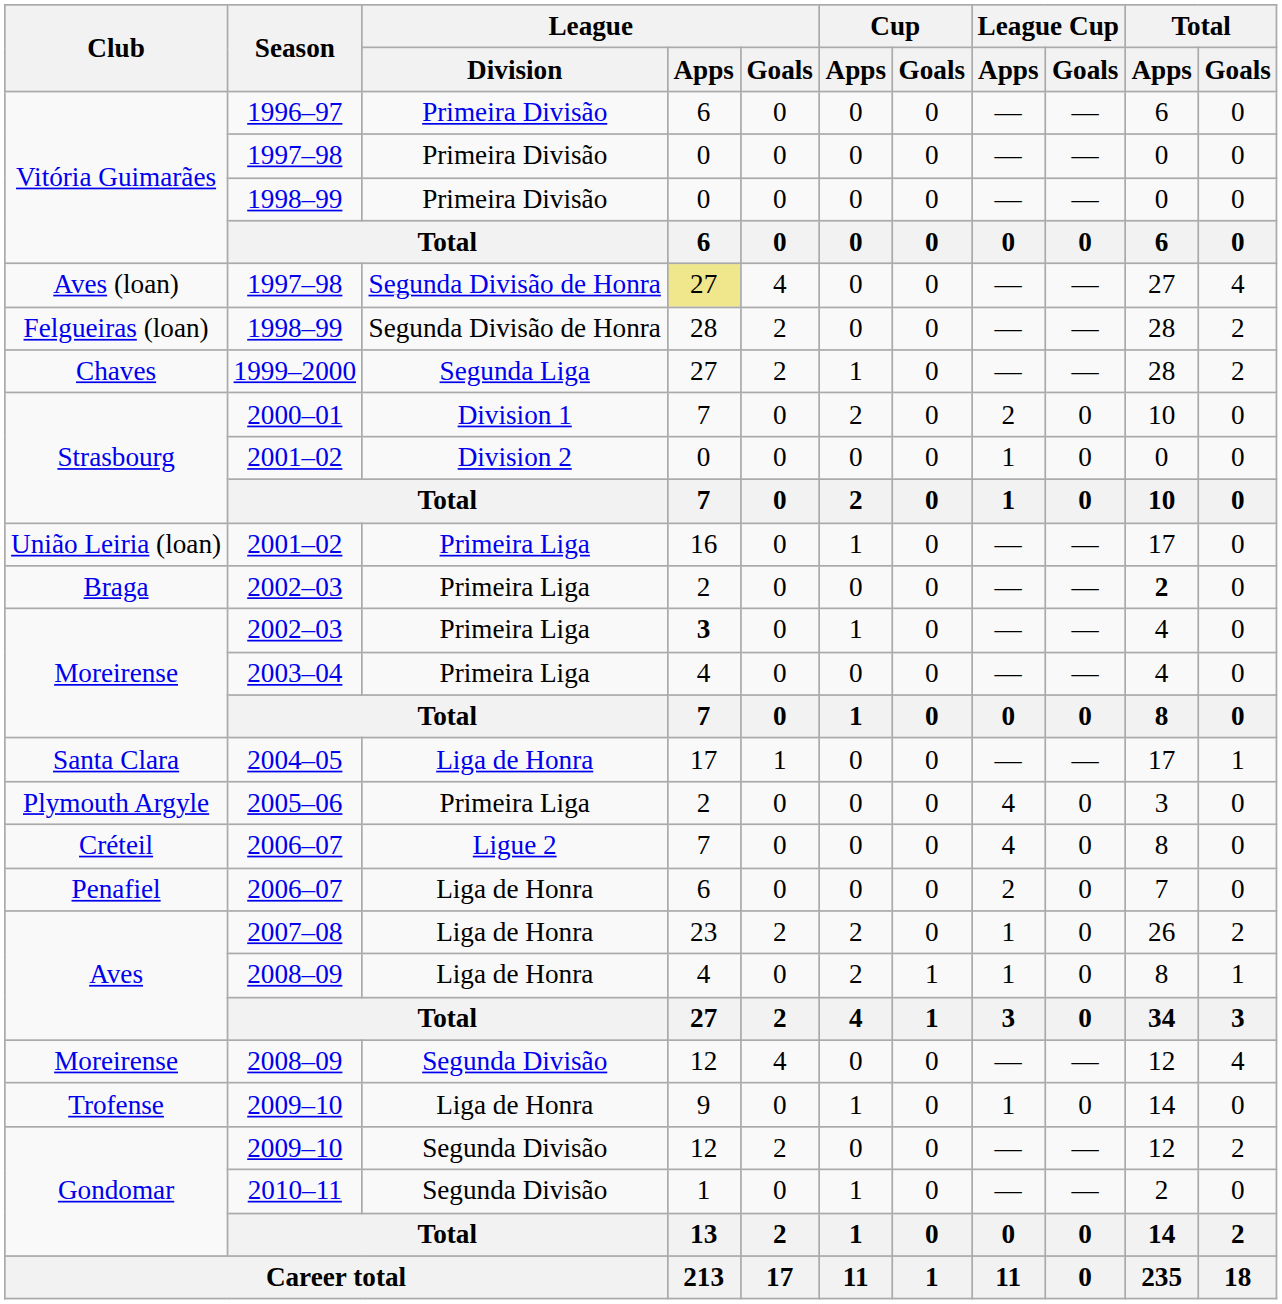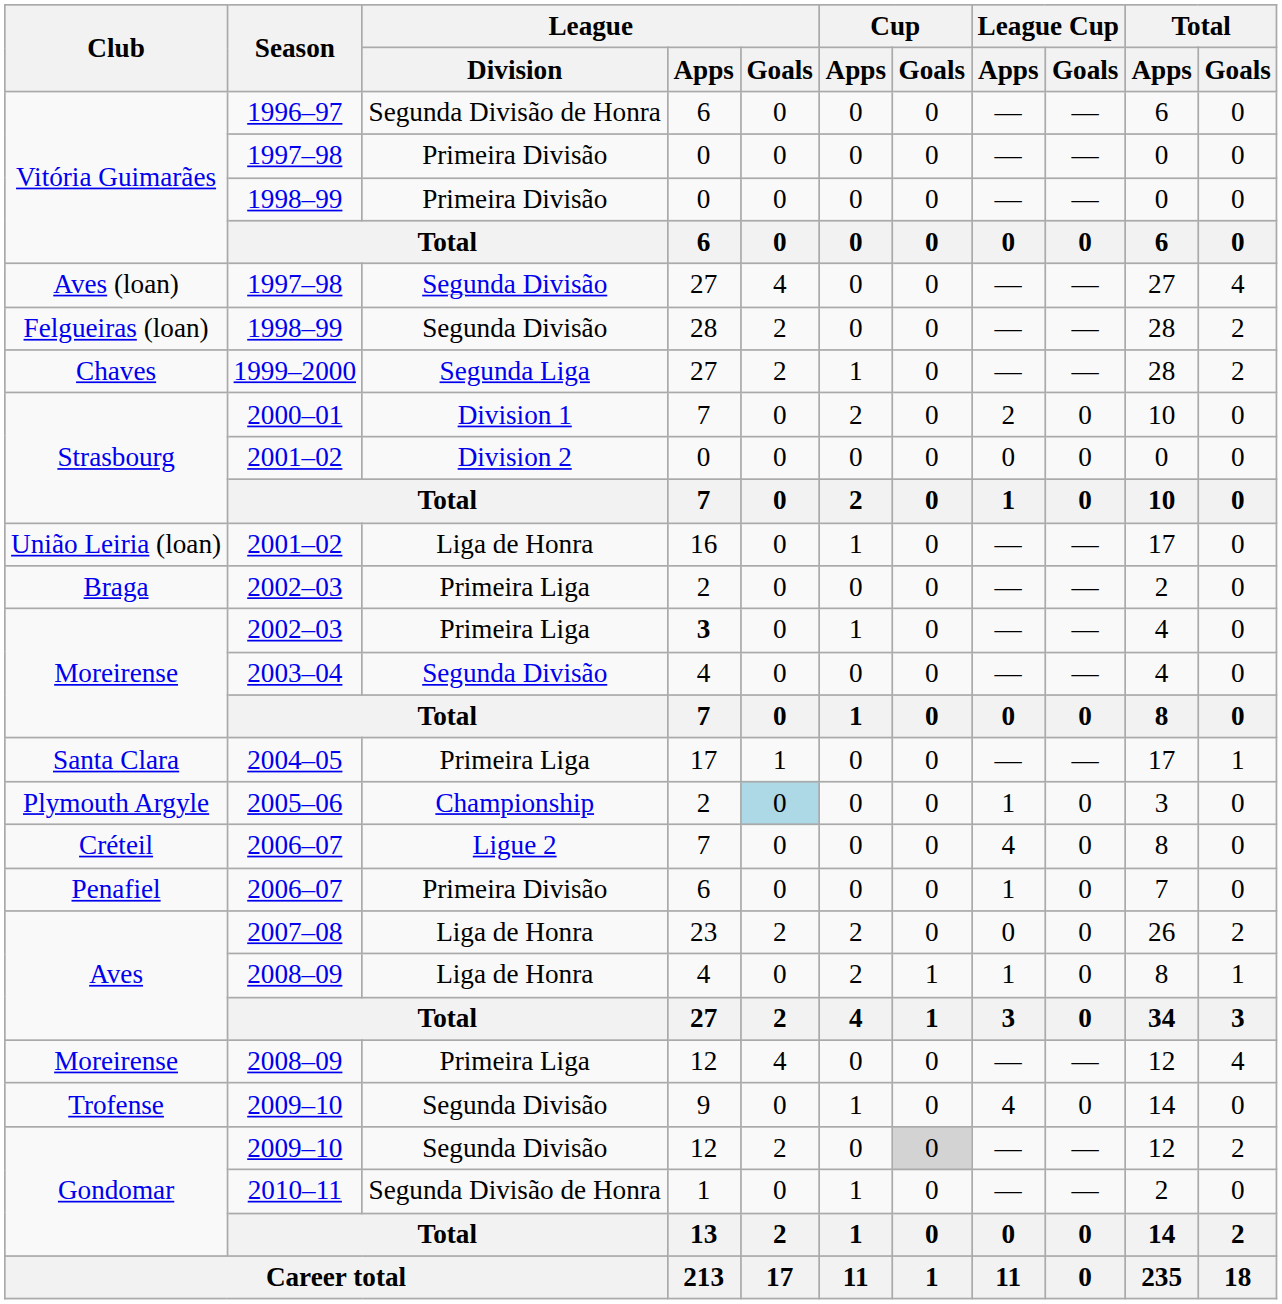 <table class="wikitable plainrowheaders" style="text-align: center">
 <tr>
 <th rowspan="2">Club</th>
 <th rowspan="2">Season</th>
 <th colspan="3">League</th>
 <th colspan="2">Cup</th>
 <th colspan="2">League Cup</th>
 <th colspan="2">Total</th>
 </tr>
 <tr>
 <th>Division</th>
 <th>Apps</th>
 <th>Goals</th>
 <th>Apps</th>
 <th>Goals</th>
 <th>Apps</th>
 <th>Goals</th>
 <th>Apps</th>
 <th>Goals</th>
 </tr>
 <tr>
 <td rowspan="4"><a href='#'>Vitória Guimarães</a></td>
 <td><a href='#'>1996–97</a></td>
-<td><a href='#'>Primeira Divisão</a></td>
+<td>Segunda Divisão de Honra</td>
 <td>6</td>
 <td>0</td>
 <td>0</td>
 <td>0</td>
 <td>—</td>
 <td>—</td>
 <td>6</td>
 <td>0</td>
 </tr>
 <tr>
 <td><a href='#'>1997–98</a></td>
 <td>Primeira Divisão</td>
 <td>0</td>
 <td>0</td>
 <td>0</td>
 <td>0</td>
 <td>—</td>
 <td>—</td>
 <td>0</td>
 <td>0</td>
 </tr>
 <tr>
 <td><a href='#'>1998–99</a></td>
 <td>Primeira Divisão</td>
 <td>0</td>
 <td>0</td>
 <td>0</td>
 <td>0</td>
 <td>—</td>
 <td>—</td>
 <td>0</td>
 <td>0</td>
 </tr>
 <tr>
 <th colspan="2">Total</th>
 <th>6</th>
 <th>0</th>
 <th>0</th>
 <th>0</th>
 <th>0</th>
 <th>0</th>
 <th>6</th>
 <th>0</th>
 </tr>
 <tr>
 <td><a href='#'>Aves</a> (loan)</td>
 <td><a href='#'>1997–98</a></td>
-<td><a href='#'>Segunda Divisão de Honra</a></td>
-<td style="background: khaki;">27</td>
+<td><a href='#'>Segunda Divisão</a></td>
+<td>27</td>
 <td>4</td>
 <td>0</td>
 <td>0</td>
 <td>—</td>
 <td>—</td>
 <td>27</td>
 <td>4</td>
 </tr>
 <tr>
 <td><a href='#'>Felgueiras</a> (loan)</td>
 <td><a href='#'>1998–99</a></td>
-<td>Segunda Divisão de Honra</td>
+<td>Segunda Divisão</td>
 <td>28</td>
 <td>2</td>
 <td>0</td>
 <td>0</td>
 <td>—</td>
 <td>—</td>
 <td>28</td>
 <td>2</td>
 </tr>
 <tr>
 <td><a href='#'>Chaves</a></td>
 <td><a href='#'>1999–2000</a></td>
 <td><a href='#'>Segunda Liga</a></td>
 <td>27</td>
 <td>2</td>
 <td>1</td>
 <td>0</td>
 <td>—</td>
 <td>—</td>
 <td>28</td>
 <td>2</td>
 </tr>
 <tr>
 <td rowspan="3"><a href='#'>Strasbourg</a></td>
 <td><a href='#'>2000–01</a></td>
 <td><a href='#'>Division 1</a></td>
 <td>7</td>
 <td>0</td>
 <td>2</td>
 <td>0</td>
 <td>2</td>
 <td>0</td>
 <td>10</td>
 <td>0</td>
 </tr>
 <tr>
 <td><a href='#'>2001–02</a></td>
 <td><a href='#'>Division 2</a></td>
 <td>0</td>
 <td>0</td>
 <td>0</td>
 <td>0</td>
-<td>1</td>
+<td>0</td>
 <td>0</td>
 <td>0</td>
 <td>0</td>
 </tr>
 <tr>
 <th colspan="2">Total</th>
 <th>7</th>
 <th>0</th>
 <th>2</th>
 <th>0</th>
 <th>1</th>
 <th>0</th>
 <th>10</th>
 <th>0</th>
 </tr>
 <tr>
 <td><a href='#'>União Leiria</a> (loan)</td>
 <td><a href='#'>2001–02</a></td>
-<td><a href='#'>Primeira Liga</a></td>
+<td>Liga de Honra</td>
 <td>16</td>
 <td>0</td>
 <td>1</td>
 <td>0</td>
 <td>—</td>
 <td>—</td>
 <td>17</td>
 <td>0</td>
 </tr>
 <tr>
 <td><a href='#'>Braga</a></td>
 <td><a href='#'>2002–03</a></td>
 <td>Primeira Liga</td>
 <td>2</td>
 <td>0</td>
 <td>0</td>
 <td>0</td>
 <td>—</td>
 <td>—</td>
-<td><strong>2</strong></td>
+<td>2</td>
 <td>0</td>
 </tr>
 <tr>
 <td rowspan="3"><a href='#'>Moreirense</a></td>
 <td><a href='#'>2002–03</a></td>
 <td>Primeira Liga</td>
 <td><strong>3</strong></td>
 <td>0</td>
 <td>1</td>
 <td>0</td>
 <td>—</td>
 <td>—</td>
 <td>4</td>
 <td>0</td>
 </tr>
 <tr>
 <td><a href='#'>2003–04</a></td>
-<td>Primeira Liga</td>
+<td><a href='#'>Segunda Divisão</a></td>
 <td>4</td>
 <td>0</td>
 <td>0</td>
 <td>0</td>
 <td>—</td>
 <td>—</td>
 <td>4</td>
 <td>0</td>
 </tr>
 <tr>
 <th colspan="2">Total</th>
 <th>7</th>
 <th>0</th>
 <th>1</th>
 <th>0</th>
 <th>0</th>
 <th>0</th>
 <th>8</th>
 <th>0</th>
 </tr>
 <tr>
 <td><a href='#'>Santa Clara</a></td>
 <td><a href='#'>2004–05</a></td>
-<td><a href='#'>Liga de Honra</a></td>
+<td>Primeira Liga</td>
 <td>17</td>
 <td>1</td>
 <td>0</td>
 <td>0</td>
 <td>—</td>
 <td>—</td>
 <td>17</td>
 <td>1</td>
 </tr>
 <tr>
 <td><a href='#'>Plymouth Argyle</a></td>
 <td><a href='#'>2005–06</a></td>
-<td>Primeira Liga</td>
+<td><a href='#'>Championship</a></td>
 <td>2</td>
+<td style="background: lightblue;">0</td>
 <td>0</td>
 <td>0</td>
-<td>0</td>
-<td>4</td>
+<td>1</td>
 <td>0</td>
 <td>3</td>
 <td>0</td>
 </tr>
 <tr>
 <td><a href='#'>Créteil</a></td>
 <td><a href='#'>2006–07</a></td>
 <td><a href='#'>Ligue 2</a></td>
 <td>7</td>
 <td>0</td>
 <td>0</td>
 <td>0</td>
 <td>4</td>
 <td>0</td>
 <td>8</td>
 <td>0</td>
 </tr>
 <tr>
 <td><a href='#'>Penafiel</a></td>
 <td><a href='#'>2006–07</a></td>
-<td>Liga de Honra</td>
+<td>Primeira Divisão</td>
 <td>6</td>
 <td>0</td>
 <td>0</td>
 <td>0</td>
-<td>2</td>
+<td>1</td>
 <td>0</td>
 <td>7</td>
 <td>0</td>
 </tr>
 <tr>
 <td rowspan="3"><a href='#'>Aves</a></td>
 <td><a href='#'>2007–08</a></td>
 <td>Liga de Honra</td>
 <td>23</td>
 <td>2</td>
 <td>2</td>
 <td>0</td>
-<td>1</td>
+<td>0</td>
 <td>0</td>
 <td>26</td>
 <td>2</td>
 </tr>
 <tr>
 <td><a href='#'>2008–09</a></td>
 <td>Liga de Honra</td>
 <td>4</td>
 <td>0</td>
 <td>2</td>
 <td>1</td>
 <td>1</td>
 <td>0</td>
 <td>8</td>
 <td>1</td>
 </tr>
 <tr>
 <th colspan="2">Total</th>
 <th>27</th>
 <th>2</th>
 <th>4</th>
 <th>1</th>
 <th>3</th>
 <th>0</th>
 <th>34</th>
 <th>3</th>
 </tr>
 <tr>
 <td><a href='#'>Moreirense</a></td>
 <td><a href='#'>2008–09</a></td>
-<td><a href='#'>Segunda Divisão</a></td>
+<td>Primeira Liga</td>
 <td>12</td>
 <td>4</td>
 <td>0</td>
 <td>0</td>
 <td>—</td>
 <td>—</td>
 <td>12</td>
 <td>4</td>
 </tr>
 <tr>
 <td><a href='#'>Trofense</a></td>
 <td><a href='#'>2009–10</a></td>
-<td>Liga de Honra</td>
+<td>Segunda Divisão</td>
 <td>9</td>
 <td>0</td>
 <td>1</td>
 <td>0</td>
-<td>1</td>
+<td>4</td>
 <td>0</td>
 <td>14</td>
 <td>0</td>
 </tr>
 <tr>
 <td rowspan="3"><a href='#'>Gondomar</a></td>
 <td><a href='#'>2009–10</a></td>
 <td>Segunda Divisão</td>
 <td>12</td>
 <td>2</td>
 <td>0</td>
-<td>0</td>
+<td style="background: lightgrey;">0</td>
 <td>—</td>
 <td>—</td>
 <td>12</td>
 <td>2</td>
 </tr>
 <tr>
 <td><a href='#'>2010–11</a></td>
-<td>Segunda Divisão</td>
+<td>Segunda Divisão de Honra</td>
 <td>1</td>
 <td>0</td>
 <td>1</td>
 <td>0</td>
 <td>—</td>
 <td>—</td>
 <td>2</td>
 <td>0</td>
 </tr>
 <tr>
 <th colspan="2">Total</th>
 <th>13</th>
 <th>2</th>
 <th>1</th>
 <th>0</th>
 <th>0</th>
 <th>0</th>
 <th>14</th>
 <th>2</th>
 </tr>
 <tr>
 <th colspan="3">Career total</th>
 <th>213</th>
 <th>17</th>
 <th>11</th>
 <th>1</th>
 <th>11</th>
 <th>0</th>
 <th>235</th>
 <th>18</th>
 </tr>
 </table>
